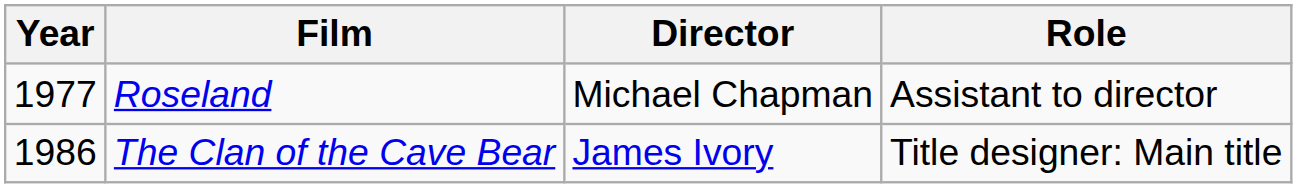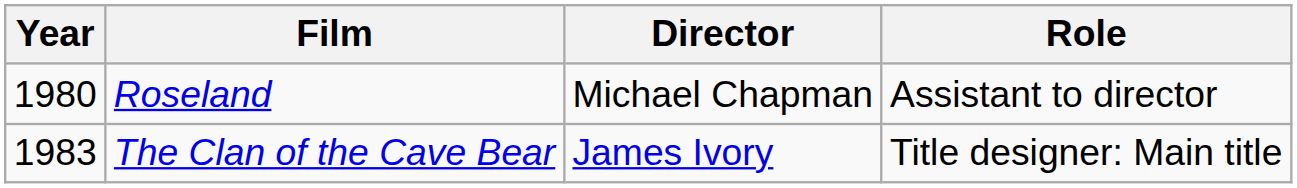 <table class="wikitable">
 <tr>
 <th>Year</th>
 <th>Film</th>
 <th>Director</th>
 <th>Role</th>
 </tr>
 <tr>
-<td>1977</td>
+<td>1980</td>
 <td><em><a href='#'>Roseland</a></em></td>
 <td>Michael Chapman</td>
 <td>Assistant to director</td>
 </tr>
 <tr>
-<td>1986</td>
+<td>1983</td>
 <td><em><a href='#'>The Clan of the Cave Bear</a></em></td>
 <td><a href='#'>James Ivory</a></td>
 <td>Title designer: Main title</td>
 </tr>
 </table>
